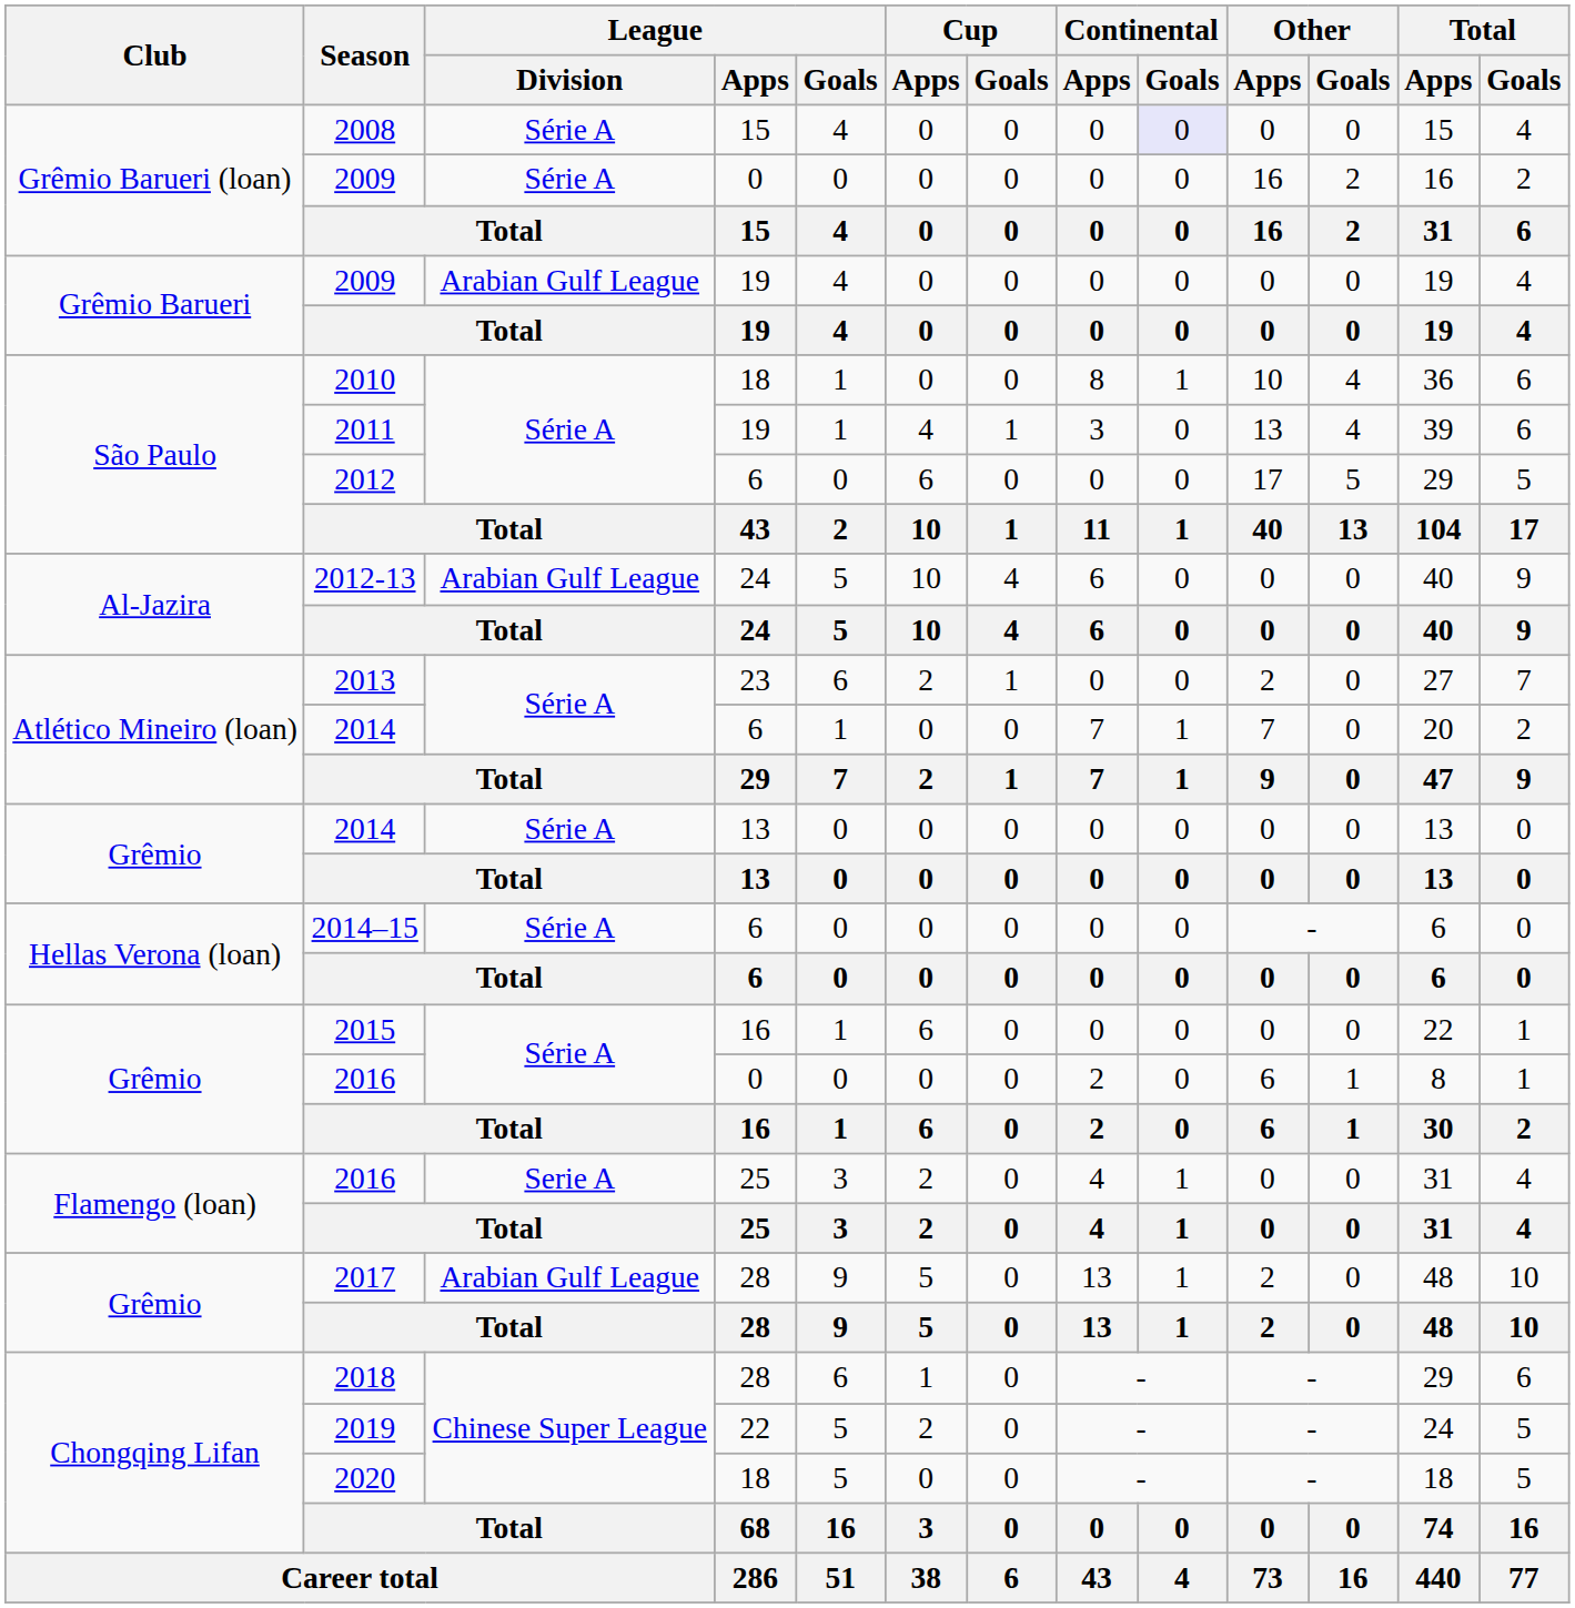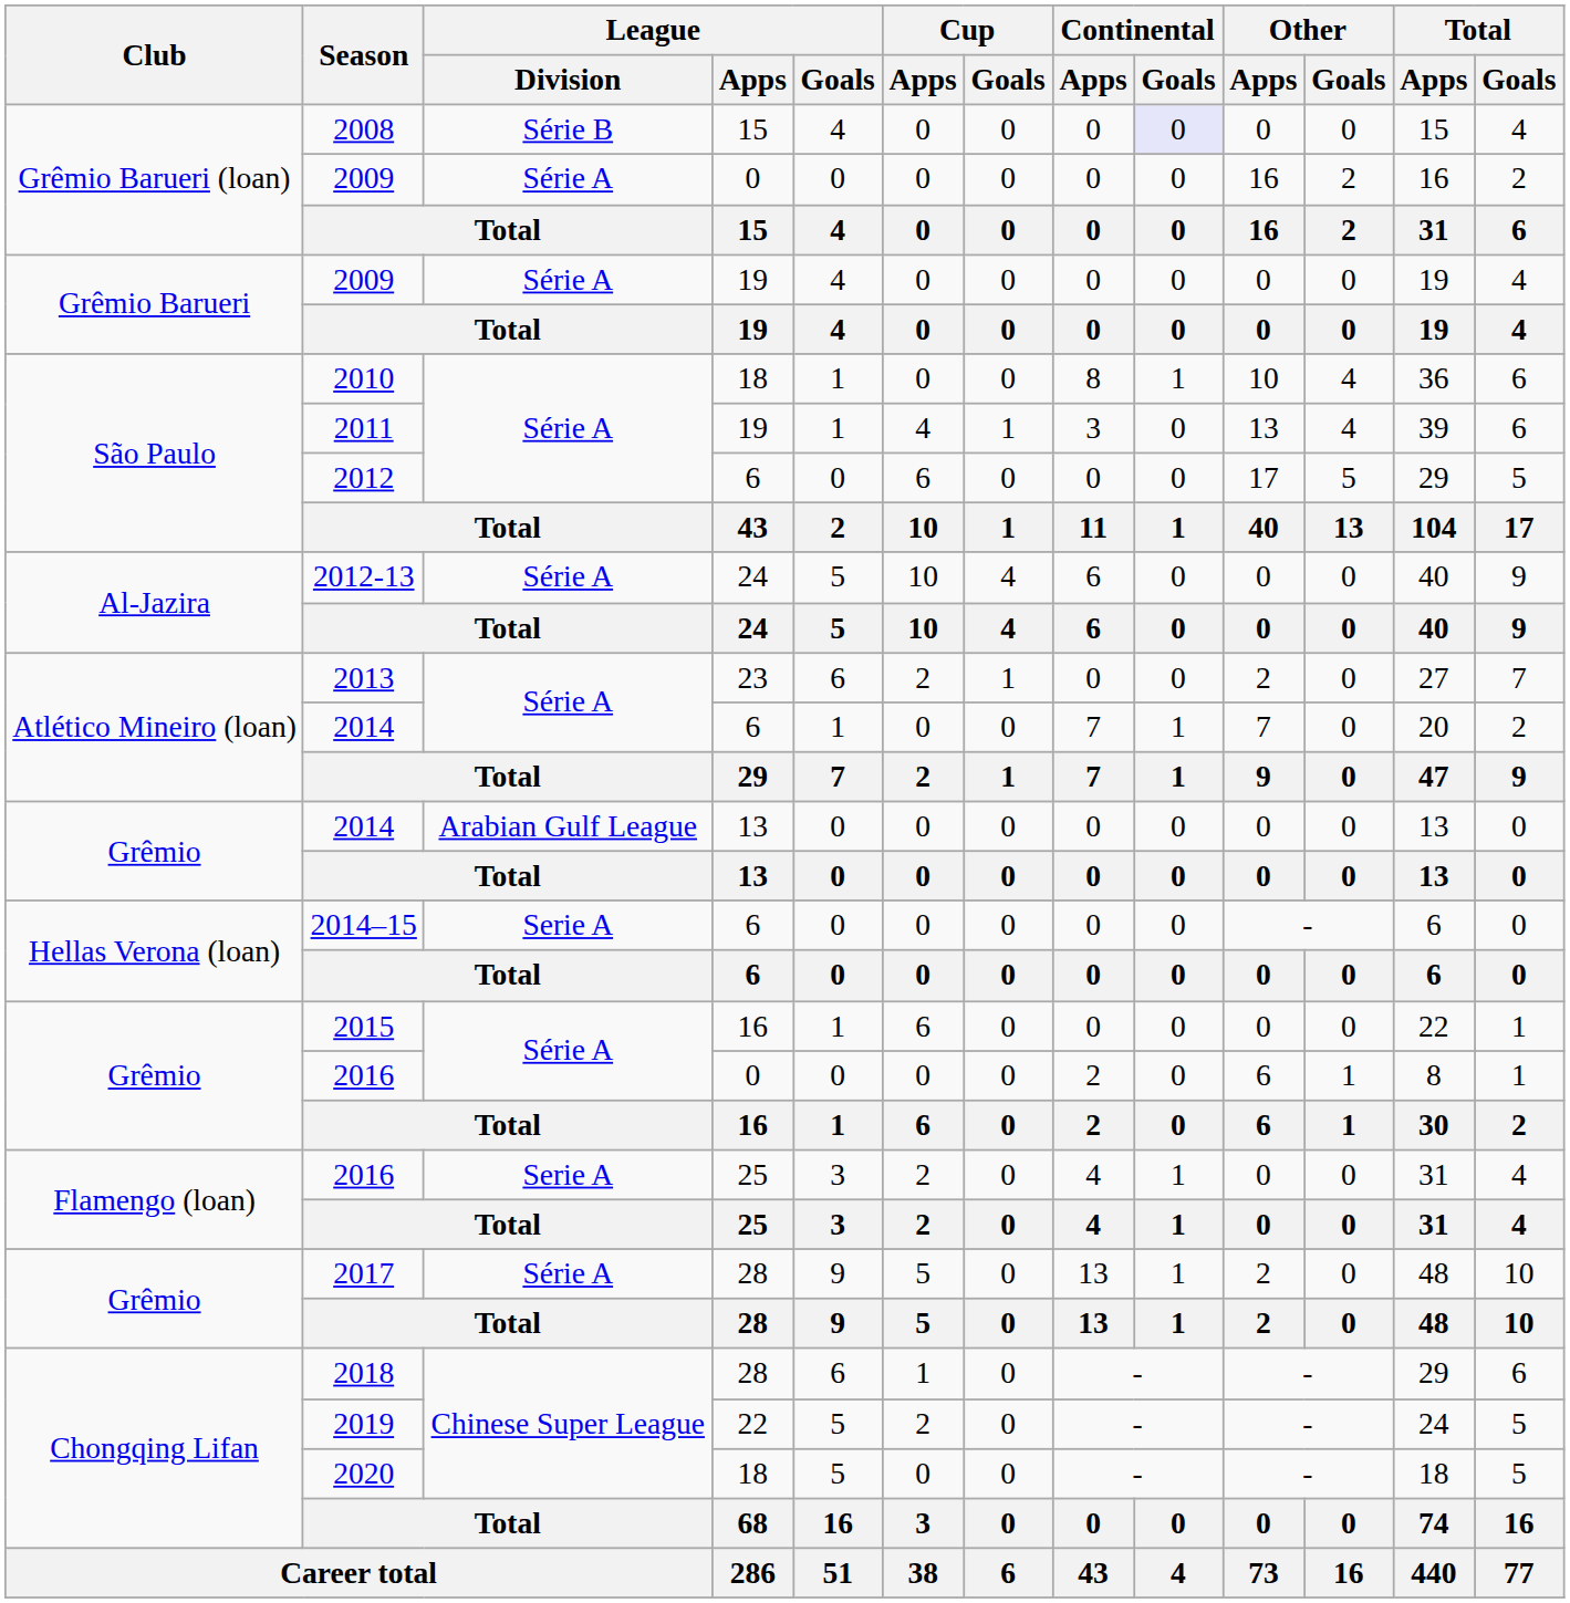 <table class="wikitable" style="font-size:96%; text-align: center;">
 <tr>
 <th rowspan="2">Club</th>
 <th rowspan="2">Season</th>
 <th colspan="3">League</th>
 <th colspan="2">Cup</th>
 <th colspan="2">Continental</th>
 <th colspan="2">Other</th>
 <th colspan="2">Total</th>
 </tr>
 <tr>
 <th>Division</th>
 <th>Apps</th>
 <th>Goals</th>
 <th>Apps</th>
 <th>Goals</th>
 <th>Apps</th>
 <th>Goals</th>
 <th>Apps</th>
 <th>Goals</th>
 <th>Apps</th>
 <th>Goals</th>
 </tr>
 <tr>
 <td rowspan="3" valign="center"><a href='#'>Grêmio Barueri</a> (loan)</td>
 <td><a href='#'>2008</a></td>
-<td><a href='#'>Série A</a></td>
+<td><a href='#'>Série B</a></td>
 <td>15</td>
 <td>4</td>
 <td>0</td>
 <td>0</td>
 <td>0</td>
 <td style="background: lavender;">0</td>
 <td>0</td>
 <td>0</td>
 <td>15</td>
 <td>4</td>
 </tr>
 <tr>
 <td><a href='#'>2009</a></td>
 <td><a href='#'>Série A</a></td>
 <td>0</td>
 <td>0</td>
 <td>0</td>
 <td>0</td>
 <td>0</td>
 <td>0</td>
 <td>16</td>
 <td>2</td>
 <td>16</td>
 <td>2</td>
 </tr>
 <tr>
 <th colspan="2">Total</th>
 <th>15</th>
 <th>4</th>
 <th>0</th>
 <th>0</th>
 <th>0</th>
 <th>0</th>
 <th>16</th>
 <th>2</th>
 <th>31</th>
 <th>6</th>
 </tr>
 <tr>
 <td rowspan="2" valign="center"><a href='#'>Grêmio Barueri</a></td>
 <td><a href='#'>2009</a></td>
-<td><a href='#'>Arabian Gulf League</a></td>
+<td><a href='#'>Série A</a></td>
 <td>19</td>
 <td>4</td>
 <td>0</td>
 <td>0</td>
 <td>0</td>
 <td>0</td>
 <td>0</td>
 <td>0</td>
 <td>19</td>
 <td>4</td>
 </tr>
 <tr>
 <th colspan="2">Total</th>
 <th>19</th>
 <th>4</th>
 <th>0</th>
 <th>0</th>
 <th>0</th>
 <th>0</th>
 <th>0</th>
 <th>0</th>
 <th>19</th>
 <th>4</th>
 </tr>
 <tr>
 <td rowspan="4" valign="center"><a href='#'>São Paulo</a></td>
 <td><a href='#'>2010</a></td>
 <td rowspan="3"><a href='#'>Série A</a></td>
 <td>18</td>
 <td>1</td>
 <td>0</td>
 <td>0</td>
 <td>8</td>
 <td>1</td>
 <td>10</td>
 <td>4</td>
 <td>36</td>
 <td>6</td>
 </tr>
 <tr>
 <td><a href='#'>2011</a></td>
 <td>19</td>
 <td>1</td>
 <td>4</td>
 <td>1</td>
 <td>3</td>
 <td>0</td>
 <td>13</td>
 <td>4</td>
 <td>39</td>
 <td>6</td>
 </tr>
 <tr>
 <td><a href='#'>2012</a></td>
 <td>6</td>
 <td>0</td>
 <td>6</td>
 <td>0</td>
 <td>0</td>
 <td>0</td>
 <td>17</td>
 <td>5</td>
 <td>29</td>
 <td>5</td>
 </tr>
 <tr>
 <th colspan="2">Total</th>
 <th>43</th>
 <th>2</th>
 <th>10</th>
 <th>1</th>
 <th>11</th>
 <th>1</th>
 <th>40</th>
 <th>13</th>
 <th>104</th>
 <th>17</th>
 </tr>
 <tr>
 <td rowspan="2" valign="center"><a href='#'>Al-Jazira</a></td>
 <td><a href='#'>2012-13</a></td>
-<td><a href='#'>Arabian Gulf League</a></td>
+<td><a href='#'>Série A</a></td>
 <td>24</td>
 <td>5</td>
 <td>10</td>
 <td>4</td>
 <td>6</td>
 <td>0</td>
 <td>0</td>
 <td>0</td>
 <td>40</td>
 <td>9</td>
 </tr>
 <tr>
 <th colspan="2">Total</th>
 <th>24</th>
 <th>5</th>
 <th>10</th>
 <th>4</th>
 <th>6</th>
 <th>0</th>
 <th>0</th>
 <th>0</th>
 <th>40</th>
 <th>9</th>
 </tr>
 <tr>
 <td rowspan="3" valign="center"><a href='#'>Atlético Mineiro</a> (loan)</td>
 <td><a href='#'>2013</a></td>
 <td rowspan="2"><a href='#'>Série A</a></td>
 <td>23</td>
 <td>6</td>
 <td>2</td>
 <td>1</td>
 <td>0</td>
 <td>0</td>
 <td>2</td>
 <td>0</td>
 <td>27</td>
 <td>7</td>
 </tr>
 <tr>
 <td><a href='#'>2014</a></td>
 <td>6</td>
 <td>1</td>
 <td>0</td>
 <td>0</td>
 <td>7</td>
 <td>1</td>
 <td>7</td>
 <td>0</td>
 <td>20</td>
 <td>2</td>
 </tr>
 <tr>
 <th colspan="2">Total</th>
 <th>29</th>
 <th>7</th>
 <th>2</th>
 <th>1</th>
 <th>7</th>
 <th>1</th>
 <th>9</th>
 <th>0</th>
 <th>47</th>
 <th>9</th>
 </tr>
 <tr>
 <td rowspan="2" valign="center"><a href='#'>Grêmio</a></td>
 <td><a href='#'>2014</a></td>
-<td><a href='#'>Série A</a></td>
+<td><a href='#'>Arabian Gulf League</a></td>
 <td>13</td>
 <td>0</td>
 <td>0</td>
 <td>0</td>
 <td>0</td>
 <td>0</td>
 <td>0</td>
 <td>0</td>
 <td>13</td>
 <td>0</td>
 </tr>
 <tr>
 <th colspan="2">Total</th>
 <th>13</th>
 <th>0</th>
 <th>0</th>
 <th>0</th>
 <th>0</th>
 <th>0</th>
 <th>0</th>
 <th>0</th>
 <th>13</th>
 <th>0</th>
 </tr>
 <tr>
 <td rowspan="2" valign="center"><a href='#'>Hellas Verona</a> (loan)</td>
 <td><a href='#'>2014–15</a></td>
-<td><a href='#'>Série A</a></td>
+<td><a href='#'>Serie A</a></td>
 <td>6</td>
 <td>0</td>
 <td>0</td>
 <td>0</td>
 <td>0</td>
 <td>0</td>
 <td colspan="2">-</td>
 <td>6</td>
 <td>0</td>
 </tr>
 <tr>
 <th colspan="2">Total</th>
 <th>6</th>
 <th>0</th>
 <th>0</th>
 <th>0</th>
 <th>0</th>
 <th>0</th>
 <th>0</th>
 <th>0</th>
 <th>6</th>
 <th>0</th>
 </tr>
 <tr>
 <td rowspan="3" valign="center"><a href='#'>Grêmio</a></td>
 <td><a href='#'>2015</a></td>
 <td rowspan="2" valign="center"><a href='#'>Série A</a></td>
 <td>16</td>
 <td>1</td>
 <td>6</td>
 <td>0</td>
 <td>0</td>
 <td>0</td>
 <td>0</td>
 <td>0</td>
 <td>22</td>
 <td>1</td>
 </tr>
 <tr>
 <td><a href='#'>2016</a></td>
 <td>0</td>
 <td>0</td>
 <td>0</td>
 <td>0</td>
 <td>2</td>
 <td>0</td>
 <td>6</td>
 <td>1</td>
 <td>8</td>
 <td>1</td>
 </tr>
 <tr>
 <th colspan="2">Total</th>
 <th>16</th>
 <th>1</th>
 <th>6</th>
 <th>0</th>
 <th>2</th>
 <th>0</th>
 <th>6</th>
 <th>1</th>
 <th>30</th>
 <th>2</th>
 </tr>
 <tr>
 <td rowspan="2" valign="center"><a href='#'>Flamengo</a> (loan)</td>
 <td><a href='#'>2016</a></td>
 <td><a href='#'>Serie A</a></td>
 <td>25</td>
 <td>3</td>
 <td>2</td>
 <td>0</td>
 <td>4</td>
 <td>1</td>
 <td>0</td>
 <td>0</td>
 <td>31</td>
 <td>4</td>
 </tr>
 <tr>
 <th colspan="2">Total</th>
 <th>25</th>
 <th>3</th>
 <th>2</th>
 <th>0</th>
 <th>4</th>
 <th>1</th>
 <th>0</th>
 <th>0</th>
 <th>31</th>
 <th>4</th>
 </tr>
 <tr>
 <td rowspan="2" valign="center"><a href='#'>Grêmio</a></td>
 <td><a href='#'>2017</a></td>
-<td><a href='#'>Arabian Gulf League</a></td>
+<td><a href='#'>Série A</a></td>
 <td>28</td>
 <td>9</td>
 <td>5</td>
 <td>0</td>
 <td>13</td>
 <td>1</td>
 <td>2</td>
 <td>0</td>
 <td>48</td>
 <td>10</td>
 </tr>
 <tr>
 <th colspan="2">Total</th>
 <th>28</th>
 <th>9</th>
 <th>5</th>
 <th>0</th>
 <th>13</th>
 <th>1</th>
 <th>2</th>
 <th>0</th>
 <th>48</th>
 <th>10</th>
 </tr>
 <tr>
 <td rowspan="4" valign="center"><a href='#'>Chongqing Lifan</a></td>
 <td><a href='#'>2018</a></td>
 <td rowspan="3" valign="center"><a href='#'>Chinese Super League</a></td>
 <td>28</td>
 <td>6</td>
 <td>1</td>
 <td>0</td>
 <td colspan="2">-</td>
 <td colspan="2">-</td>
 <td>29</td>
 <td>6</td>
 </tr>
 <tr>
 <td><a href='#'>2019</a></td>
 <td>22</td>
 <td>5</td>
 <td>2</td>
 <td>0</td>
 <td colspan="2">-</td>
 <td colspan="2">-</td>
 <td>24</td>
 <td>5</td>
 </tr>
 <tr>
 <td><a href='#'>2020</a></td>
 <td>18</td>
 <td>5</td>
 <td>0</td>
 <td>0</td>
 <td colspan="2">-</td>
 <td colspan="2">-</td>
 <td>18</td>
 <td>5</td>
 </tr>
 <tr>
 <th colspan="2">Total</th>
 <th>68</th>
 <th>16</th>
 <th>3</th>
 <th>0</th>
 <th>0</th>
 <th>0</th>
 <th>0</th>
 <th>0</th>
 <th>74</th>
 <th>16</th>
 </tr>
 <tr>
 <th colspan="3">Career total</th>
 <th>286</th>
 <th>51</th>
 <th>38</th>
 <th>6</th>
 <th>43</th>
 <th>4</th>
 <th>73</th>
 <th>16</th>
 <th>440</th>
 <th>77</th>
 </tr>
 </table>
